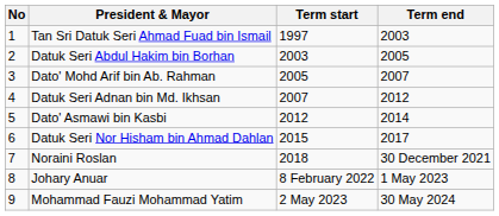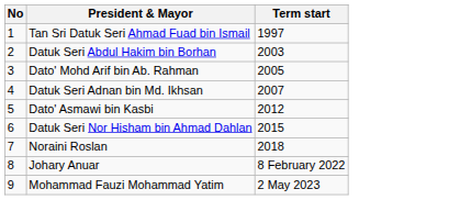 <table class="wikitable">
 <tr>
 <th>No</th>
 <th>President & Mayor</th>
 <th>Term start</th>
-<th>Term end</th>
 </tr>
 <tr>
 <td>1</td>
 <td>Tan Sri Datuk Seri <a href='#'>Ahmad Fuad bin Ismail</a></td>
 <td>1997</td>
-<td>2003</td>
 </tr>
 <tr>
 <td>2</td>
 <td>Datuk Seri <a href='#'>Abdul Hakim bin Borhan</a></td>
 <td>2003</td>
-<td>2005</td>
 </tr>
 <tr>
 <td>3</td>
 <td>Dato' Mohd Arif bin Ab. Rahman</td>
 <td>2005</td>
-<td>2007</td>
 </tr>
 <tr>
 <td>4</td>
 <td>Datuk Seri Adnan bin Md. Ikhsan</td>
 <td>2007</td>
-<td>2012</td>
 </tr>
 <tr>
 <td>5</td>
 <td>Dato' Asmawi bin Kasbi</td>
 <td>2012</td>
-<td>2014</td>
 </tr>
 <tr>
 <td>6</td>
 <td>Datuk Seri <a href='#'>Nor Hisham bin Ahmad Dahlan</a></td>
 <td>2015</td>
-<td>2017</td>
 </tr>
 <tr>
 <td>7</td>
 <td>Noraini Roslan</td>
 <td>2018</td>
-<td>30 December 2021</td>
 </tr>
 <tr>
 <td>8</td>
 <td>Johary Anuar</td>
 <td>8 February 2022</td>
-<td>1 May 2023</td>
 </tr>
 <tr>
 <td>9</td>
 <td>Mohammad Fauzi Mohammad Yatim</td>
 <td>2 May 2023</td>
-<td>30 May 2024</td>
 </tr>
 </table>
